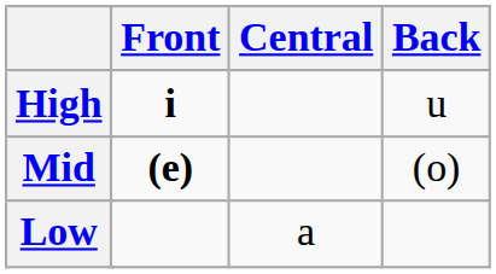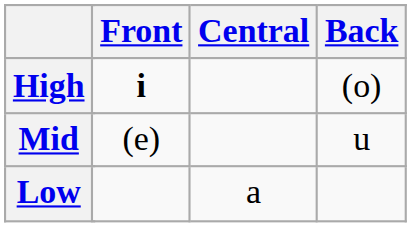 <table class="IPA wikitable">
 <tr>
 <th colspan="2"></th>
 <th><a href='#'>Front</a></th>
 <th><a href='#'>Central</a></th>
 <th><a href='#'>Back</a></th>
 </tr>
 <tr align="center">
 <th colspan="2"><a href='#'>High</a></th>
 <td><strong>i</strong></td>
 <td></td>
-<td>u</td>
+<td>(o)</td>
 </tr>
 <tr align="center">
 <th colspan="2"><a href='#'>Mid</a></th>
-<td><strong>(e)</strong></td>
+<td>(e)</td>
 <td></td>
-<td>(o)</td>
+<td>u</td>
 </tr>
 <tr align="center">
 <th colspan="2"><a href='#'>Low</a></th>
 <td></td>
 <td>a</td>
 <td></td>
 </tr>
 </table>
